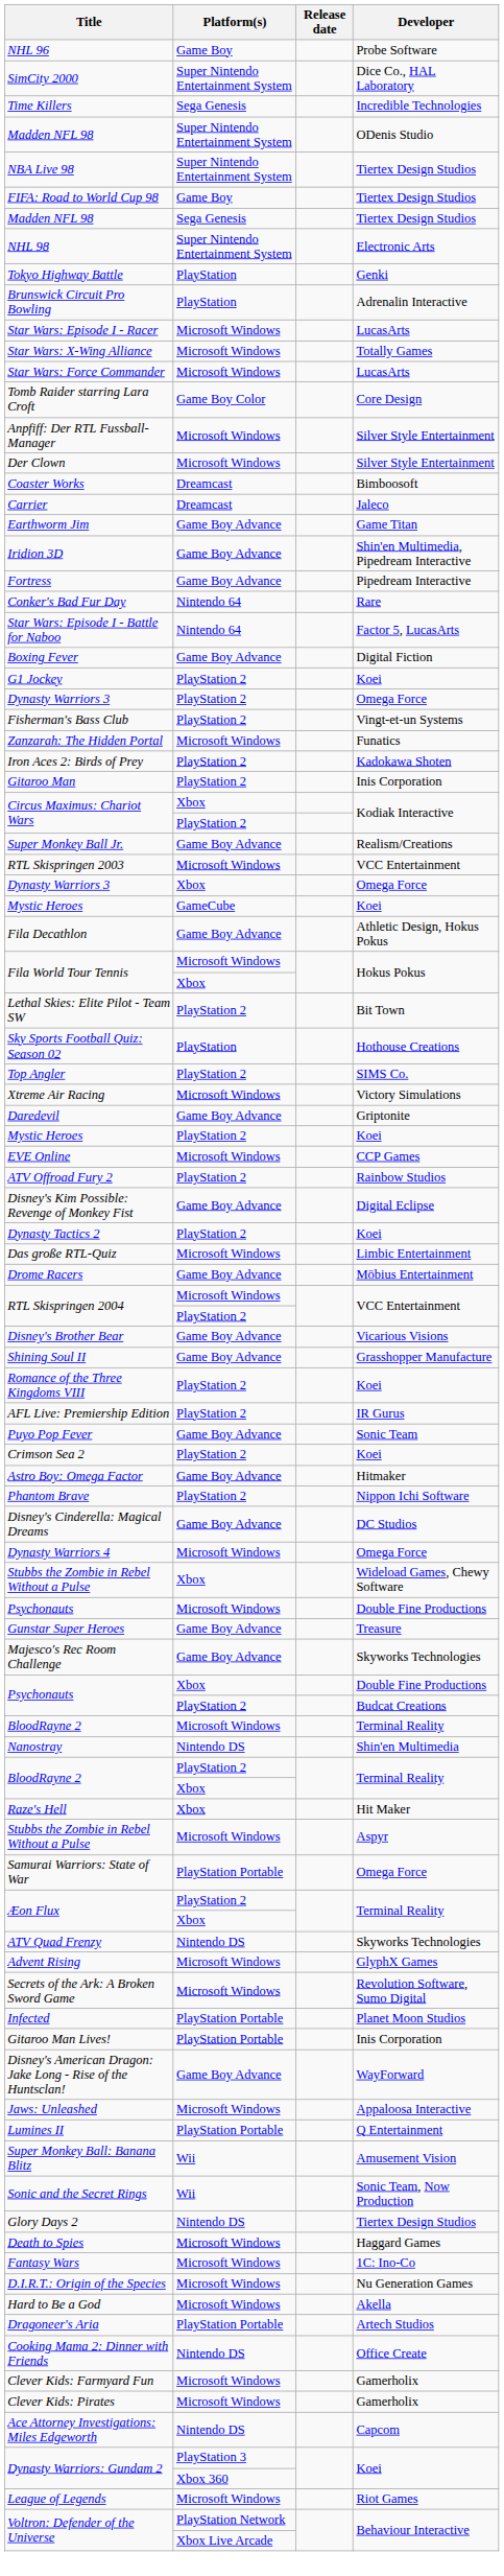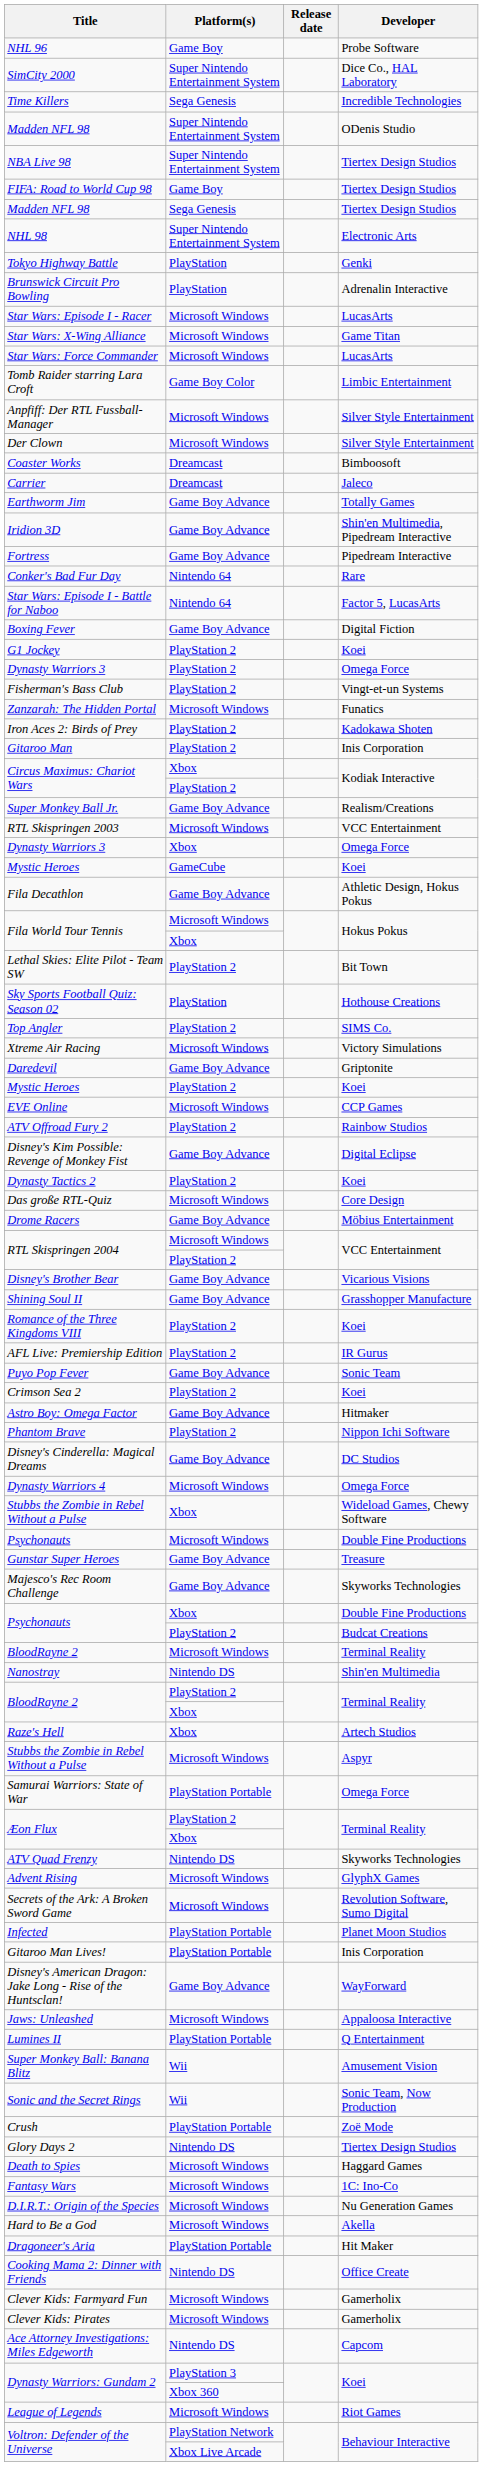 <table class="wikitable sortable">
 <tr>
 <th>Title</th>
 <th>Platform(s)</th>
 <th>Release date</th>
 <th>Developer</th>
 </tr>
 <tr>
 <td><em><a href='#'>NHL 96</a></em></td>
 <td><a href='#'>Game Boy</a></td>
 <td></td>
 <td>Probe Software</td>
 </tr>
 <tr>
 <td><em><a href='#'>SimCity 2000</a></em></td>
 <td><a href='#'>Super Nintendo Entertainment System</a></td>
 <td></td>
 <td>Dice Co., <a href='#'>HAL Laboratory</a></td>
 </tr>
 <tr>
 <td><em><a href='#'>Time Killers</a></em></td>
 <td><a href='#'>Sega Genesis</a></td>
 <td></td>
 <td><a href='#'>Incredible Technologies</a></td>
 </tr>
 <tr>
 <td><em><a href='#'>Madden NFL 98</a></em></td>
 <td><a href='#'>Super Nintendo Entertainment System</a></td>
 <td></td>
 <td>ODenis Studio</td>
 </tr>
 <tr>
 <td><em><a href='#'>NBA Live 98</a></em></td>
 <td><a href='#'>Super Nintendo Entertainment System</a></td>
 <td></td>
 <td><a href='#'>Tiertex Design Studios</a></td>
 </tr>
 <tr>
 <td><em><a href='#'>FIFA: Road to World Cup 98</a></em></td>
 <td><a href='#'>Game Boy</a></td>
 <td></td>
 <td><a href='#'>Tiertex Design Studios</a></td>
 </tr>
 <tr>
 <td><em><a href='#'>Madden NFL 98</a></em></td>
 <td><a href='#'>Sega Genesis</a></td>
 <td></td>
 <td><a href='#'>Tiertex Design Studios</a></td>
 </tr>
 <tr>
 <td><em><a href='#'>NHL 98</a></em></td>
 <td><a href='#'>Super Nintendo Entertainment System</a></td>
 <td></td>
 <td><a href='#'>Electronic Arts</a></td>
 </tr>
 <tr>
 <td><em><a href='#'>Tokyo Highway Battle</a></em></td>
 <td><a href='#'>PlayStation</a></td>
 <td></td>
 <td><a href='#'>Genki</a></td>
 </tr>
 <tr>
 <td><em><a href='#'>Brunswick Circuit Pro Bowling</a></em></td>
 <td><a href='#'>PlayStation</a></td>
 <td></td>
 <td>Adrenalin Interactive</td>
 </tr>
 <tr>
 <td><a href='#'><em>Star Wars: Episode I - Racer</em></a></td>
 <td><a href='#'>Microsoft Windows</a></td>
 <td></td>
 <td><a href='#'>LucasArts</a></td>
 </tr>
 <tr>
 <td><em><a href='#'>Star Wars: X-Wing Alliance</a></em></td>
 <td><a href='#'>Microsoft Windows</a></td>
 <td></td>
-<td><a href='#'>Totally Games</a></td>
+<td><a href='#'>Game Titan</a></td>
 </tr>
 <tr>
 <td><em><a href='#'>Star Wars: Force Commander</a></em></td>
 <td><a href='#'>Microsoft Windows</a></td>
 <td></td>
 <td><a href='#'>LucasArts</a></td>
 </tr>
 <tr>
 <td><em>Tomb Raider starring Lara Croft</em></td>
 <td><a href='#'>Game Boy Color</a></td>
 <td></td>
-<td><a href='#'>Core Design</a></td>
+<td><a href='#'>Limbic Entertainment</a></td>
 </tr>
 <tr>
 <td><em>Anpfiff: Der RTL Fussball-Manager</em></td>
 <td><a href='#'>Microsoft Windows</a></td>
 <td></td>
 <td><a href='#'>Silver Style Entertainment</a></td>
 </tr>
 <tr>
 <td><em>Der Clown</em></td>
 <td><a href='#'>Microsoft Windows</a></td>
 <td></td>
 <td><a href='#'>Silver Style Entertainment</a></td>
 </tr>
 <tr>
 <td><em><a href='#'>Coaster Works</a></em></td>
 <td><a href='#'>Dreamcast</a></td>
 <td></td>
 <td>Bimboosoft</td>
 </tr>
 <tr>
 <td><a href='#'><em>Carrier</em></a></td>
 <td><a href='#'>Dreamcast</a></td>
 <td></td>
 <td><a href='#'>Jaleco</a></td>
 </tr>
 <tr>
 <td><a href='#'><em>Earthworm Jim</em></a></td>
 <td><a href='#'>Game Boy Advance</a></td>
 <td></td>
-<td><a href='#'>Game Titan</a></td>
+<td><a href='#'>Totally Games</a></td>
 </tr>
 <tr>
 <td><em><a href='#'>Iridion 3D</a></em></td>
 <td><a href='#'>Game Boy Advance</a></td>
 <td></td>
 <td><a href='#'>Shin'en Multimedia</a>, Pipedream Interactive</td>
 </tr>
 <tr>
 <td><a href='#'><em>Fortress</em></a></td>
 <td><a href='#'>Game Boy Advance</a></td>
 <td></td>
 <td>Pipedream Interactive</td>
 </tr>
 <tr>
 <td><em><a href='#'>Conker's Bad Fur Day</a></em></td>
 <td><a href='#'>Nintendo 64</a></td>
 <td></td>
 <td><a href='#'>Rare</a></td>
 </tr>
 <tr>
 <td><a href='#'><em>Star Wars: Episode I - Battle for Naboo</em></a></td>
 <td><a href='#'>Nintendo 64</a></td>
 <td></td>
 <td><a href='#'>Factor 5</a>, <a href='#'>LucasArts</a></td>
 </tr>
 <tr>
 <td><em><a href='#'>Boxing Fever</a></em></td>
 <td><a href='#'>Game Boy Advance</a></td>
 <td></td>
 <td>Digital Fiction</td>
 </tr>
 <tr>
 <td><em><a href='#'>G1 Jockey</a></em></td>
 <td><a href='#'>PlayStation 2</a></td>
 <td></td>
 <td><a href='#'>Koei</a></td>
 </tr>
 <tr>
 <td><em><a href='#'>Dynasty Warriors 3</a></em></td>
 <td><a href='#'>PlayStation 2</a></td>
 <td></td>
 <td><a href='#'>Omega Force</a></td>
 </tr>
 <tr>
 <td><em>Fisherman's Bass Club</em></td>
 <td><a href='#'>PlayStation 2</a></td>
 <td></td>
 <td>Vingt-et-un Systems</td>
 </tr>
 <tr>
 <td><a href='#'><em>Zanzarah: The Hidden Portal</em></a></td>
 <td><a href='#'>Microsoft Windows</a></td>
 <td></td>
 <td>Funatics</td>
 </tr>
 <tr>
 <td><em>Iron Aces 2: Birds of Prey</em></td>
 <td><a href='#'>PlayStation 2</a></td>
 <td></td>
 <td><a href='#'>Kadokawa Shoten</a></td>
 </tr>
 <tr>
 <td><em><a href='#'>Gitaroo Man</a></em></td>
 <td><a href='#'>PlayStation 2</a></td>
 <td></td>
 <td>Inis Corporation</td>
 </tr>
 <tr>
 <td rowspan="2"><em><a href='#'>Circus Maximus: Chariot Wars</a></em></td>
 <td><a href='#'>Xbox</a></td>
 <td></td>
 <td rowspan="2">Kodiak Interactive</td>
 </tr>
 <tr>
 <td><a href='#'>PlayStation 2</a></td>
 <td></td>
 </tr>
 <tr>
 <td><em><a href='#'>Super Monkey Ball Jr.</a></em></td>
 <td><a href='#'>Game Boy Advance</a></td>
 <td></td>
 <td>Realism/Creations</td>
 </tr>
 <tr>
 <td><em>RTL Skispringen 2003</em></td>
 <td><a href='#'>Microsoft Windows</a></td>
 <td></td>
 <td>VCC Entertainment</td>
 </tr>
 <tr>
 <td><em><a href='#'>Dynasty Warriors 3</a></em></td>
 <td><a href='#'>Xbox</a></td>
 <td></td>
 <td><a href='#'>Omega Force</a></td>
 </tr>
 <tr>
 <td><em><a href='#'>Mystic Heroes</a></em></td>
 <td><a href='#'>GameCube</a></td>
 <td></td>
 <td><a href='#'>Koei</a></td>
 </tr>
 <tr>
 <td><em>Fila Decathlon</em></td>
 <td><a href='#'>Game Boy Advance</a></td>
 <td></td>
 <td>Athletic Design, Hokus Pokus</td>
 </tr>
 <tr>
 <td rowspan="2"><em>Fila World Tour Tennis</em></td>
 <td><a href='#'>Microsoft Windows</a></td>
 <td rowspan="2"></td>
 <td rowspan="2">Hokus Pokus</td>
 </tr>
 <tr>
 <td><a href='#'>Xbox</a></td>
 </tr>
 <tr>
 <td><em>Lethal Skies: Elite Pilot - Team SW</em></td>
 <td><a href='#'>PlayStation 2</a></td>
 <td></td>
 <td>Bit Town</td>
 </tr>
 <tr>
 <td><a href='#'><em>Sky Sports Football Quiz: Season 02</em></a></td>
 <td><a href='#'>PlayStation</a></td>
 <td></td>
 <td><a href='#'>Hothouse Creations</a></td>
 </tr>
 <tr>
 <td><a href='#'><em>Top Angler</em></a></td>
 <td><a href='#'>PlayStation 2</a></td>
 <td></td>
 <td><a href='#'>SIMS Co.</a></td>
 </tr>
 <tr>
 <td><em>Xtreme Air Racing</em></td>
 <td><a href='#'>Microsoft Windows</a></td>
 <td></td>
 <td>Victory Simulations</td>
 </tr>
 <tr>
 <td><a href='#'><em>Daredevil</em></a></td>
 <td><a href='#'>Game Boy Advance</a></td>
 <td></td>
 <td>Griptonite</td>
 </tr>
 <tr>
 <td><em><a href='#'>Mystic Heroes</a></em></td>
 <td><a href='#'>PlayStation 2</a></td>
 <td></td>
 <td><a href='#'>Koei</a></td>
 </tr>
 <tr>
 <td><a href='#'><em>EVE Online</em></a></td>
 <td><a href='#'>Microsoft Windows</a></td>
 <td></td>
 <td><a href='#'>CCP Games</a></td>
 </tr>
 <tr>
 <td><em><a href='#'>ATV Offroad Fury 2</a></em></td>
 <td><a href='#'>PlayStation 2</a></td>
 <td></td>
 <td><a href='#'>Rainbow Studios</a></td>
 </tr>
 <tr>
 <td><em>Disney's Kim Possible: Revenge of Monkey Fist</em></td>
 <td><a href='#'>Game Boy Advance</a></td>
 <td></td>
 <td><a href='#'>Digital Eclipse</a></td>
 </tr>
 <tr>
 <td><em><a href='#'>Dynasty Tactics 2</a></em></td>
 <td><a href='#'>PlayStation 2</a></td>
 <td></td>
 <td><a href='#'>Koei</a></td>
 </tr>
 <tr>
 <td><em>Das große RTL-Quiz</em></td>
 <td><a href='#'>Microsoft Windows</a></td>
 <td></td>
-<td><a href='#'>Limbic Entertainment</a></td>
+<td><a href='#'>Core Design</a></td>
 </tr>
 <tr>
 <td><em><a href='#'>Drome Racers</a></em></td>
 <td><a href='#'>Game Boy Advance</a></td>
 <td></td>
 <td><a href='#'>Möbius Entertainment</a></td>
 </tr>
 <tr>
 <td rowspan="2"><em>RTL Skispringen 2004</em></td>
 <td><a href='#'>Microsoft Windows</a></td>
 <td rowspan="2"></td>
 <td rowspan="2">VCC Entertainment</td>
 </tr>
 <tr>
 <td><a href='#'>PlayStation 2</a></td>
 </tr>
 <tr>
 <td><a href='#'><em>Disney's Brother Bear</em></a></td>
 <td><a href='#'>Game Boy Advance</a></td>
 <td></td>
 <td><a href='#'>Vicarious Visions</a></td>
 </tr>
 <tr>
 <td><em><a href='#'>Shining Soul II</a></em></td>
 <td><a href='#'>Game Boy Advance</a></td>
 <td></td>
 <td><a href='#'>Grasshopper Manufacture</a></td>
 </tr>
 <tr>
 <td><em><a href='#'>Romance of the Three Kingdoms VIII</a></em></td>
 <td><a href='#'>PlayStation 2</a></td>
 <td></td>
 <td><a href='#'>Koei</a></td>
 </tr>
 <tr>
 <td><em>AFL Live: Premiership Edition</em></td>
 <td><a href='#'>PlayStation 2</a></td>
 <td></td>
 <td><a href='#'>IR Gurus</a></td>
 </tr>
 <tr>
 <td><em><a href='#'>Puyo Pop Fever</a></em></td>
 <td><a href='#'>Game Boy Advance</a></td>
 <td></td>
 <td><a href='#'>Sonic Team</a></td>
 </tr>
 <tr>
 <td><em>Crimson Sea 2</em></td>
 <td><a href='#'>PlayStation 2</a></td>
 <td></td>
 <td><a href='#'>Koei</a></td>
 </tr>
 <tr>
 <td><em><a href='#'>Astro Boy: Omega Factor</a></em></td>
 <td><a href='#'>Game Boy Advance</a></td>
 <td></td>
 <td>Hitmaker</td>
 </tr>
 <tr>
 <td><em><a href='#'>Phantom Brave</a></em></td>
 <td><a href='#'>PlayStation 2</a></td>
 <td></td>
 <td><a href='#'>Nippon Ichi Software</a></td>
 </tr>
 <tr>
 <td><em>Disney's Cinderella: Magical Dreams</em></td>
 <td><a href='#'>Game Boy Advance</a></td>
 <td></td>
 <td><a href='#'>DC Studios</a></td>
 </tr>
 <tr>
 <td><em><a href='#'>Dynasty Warriors 4</a></em></td>
 <td><a href='#'>Microsoft Windows</a></td>
 <td></td>
 <td><a href='#'>Omega Force</a></td>
 </tr>
 <tr>
 <td><em><a href='#'>Stubbs the Zombie in Rebel Without a Pulse</a></em></td>
 <td><a href='#'>Xbox</a></td>
 <td></td>
 <td><a href='#'>Wideload Games</a>, Chewy Software</td>
 </tr>
 <tr>
 <td><em><a href='#'>Psychonauts</a></em></td>
 <td><a href='#'>Microsoft Windows</a></td>
 <td></td>
 <td><a href='#'>Double Fine Productions</a></td>
 </tr>
 <tr>
 <td><em><a href='#'>Gunstar Super Heroes</a></em></td>
 <td><a href='#'>Game Boy Advance</a></td>
 <td></td>
 <td><a href='#'>Treasure</a></td>
 </tr>
 <tr>
 <td><em>Majesco's Rec Room Challenge</em></td>
 <td><a href='#'>Game Boy Advance</a></td>
 <td></td>
 <td>Skyworks Technologies</td>
 </tr>
 <tr>
 <td rowspan="2"><em><a href='#'>Psychonauts</a></em></td>
 <td><a href='#'>Xbox</a></td>
 <td></td>
 <td><a href='#'>Double Fine Productions</a></td>
 </tr>
 <tr>
 <td><a href='#'>PlayStation 2</a></td>
 <td></td>
 <td><a href='#'>Budcat Creations</a></td>
 </tr>
 <tr>
 <td><em><a href='#'>BloodRayne 2</a></em></td>
 <td><a href='#'>Microsoft Windows</a></td>
 <td></td>
 <td><a href='#'>Terminal Reality</a></td>
 </tr>
 <tr>
 <td><em><a href='#'>Nanostray</a></em></td>
 <td><a href='#'>Nintendo DS</a></td>
 <td></td>
 <td><a href='#'>Shin'en Multimedia</a></td>
 </tr>
 <tr>
 <td rowspan="2"><em><a href='#'>BloodRayne 2</a></em></td>
 <td><a href='#'>PlayStation 2</a></td>
 <td rowspan="2"></td>
 <td rowspan="2"><a href='#'>Terminal Reality</a></td>
 </tr>
 <tr>
 <td><a href='#'>Xbox</a></td>
 </tr>
 <tr>
 <td><em><a href='#'>Raze's Hell</a></em></td>
 <td><a href='#'>Xbox</a></td>
 <td></td>
-<td>Hit Maker</td>
+<td><a href='#'>Artech Studios</a></td>
 </tr>
 <tr>
 <td><em><a href='#'>Stubbs the Zombie in Rebel Without a Pulse</a></em></td>
 <td><a href='#'>Microsoft Windows</a></td>
 <td></td>
 <td><a href='#'>Aspyr</a></td>
 </tr>
 <tr>
 <td><em>Samurai Warriors: State of War</em></td>
 <td><a href='#'>PlayStation Portable</a></td>
 <td></td>
 <td><a href='#'>Omega Force</a></td>
 </tr>
 <tr>
 <td rowspan="2"><a href='#'><em>Æon Flux</em></a></td>
 <td><a href='#'>PlayStation 2</a></td>
 <td rowspan="2"></td>
 <td rowspan="2"><a href='#'>Terminal Reality</a></td>
 </tr>
 <tr>
 <td><a href='#'>Xbox</a></td>
 </tr>
 <tr>
 <td><a href='#'><em>ATV Quad Frenzy</em></a></td>
 <td><a href='#'>Nintendo DS</a></td>
 <td></td>
 <td>Skyworks Technologies</td>
 </tr>
 <tr>
 <td><em><a href='#'>Advent Rising</a></em></td>
 <td><a href='#'>Microsoft Windows</a></td>
 <td></td>
 <td><a href='#'>GlyphX Games</a></td>
 </tr>
 <tr>
 <td><em>Secrets of the Ark: A Broken Sword Game</em></td>
 <td><a href='#'>Microsoft Windows</a></td>
 <td></td>
 <td><a href='#'>Revolution Software</a>, <a href='#'>Sumo Digital</a></td>
 </tr>
 <tr>
 <td><a href='#'><em>Infected</em></a></td>
 <td><a href='#'>PlayStation Portable</a></td>
 <td></td>
 <td><a href='#'>Planet Moon Studios</a></td>
 </tr>
 <tr>
 <td><em>Gitaroo Man Lives!</em></td>
 <td><a href='#'>PlayStation Portable</a></td>
 <td></td>
 <td>Inis Corporation</td>
 </tr>
 <tr>
 <td><em>Disney's American Dragon: Jake Long - Rise of the Huntsclan!</em></td>
 <td><a href='#'>Game Boy Advance</a></td>
 <td></td>
 <td><a href='#'>WayForward</a></td>
 </tr>
 <tr>
 <td><a href='#'><em>Jaws: Unleashed</em></a></td>
 <td><a href='#'>Microsoft Windows</a></td>
 <td></td>
 <td><a href='#'>Appaloosa Interactive</a></td>
 </tr>
 <tr>
 <td><em><a href='#'>Lumines II</a></em></td>
 <td><a href='#'>PlayStation Portable</a></td>
 <td></td>
 <td><a href='#'>Q Entertainment</a></td>
 </tr>
 <tr>
 <td><em><a href='#'>Super Monkey Ball: Banana Blitz</a></em></td>
 <td><a href='#'>Wii</a></td>
 <td></td>
 <td><a href='#'>Amusement Vision</a></td>
 </tr>
 <tr>
 <td><em><a href='#'>Sonic and the Secret Rings</a></em></td>
 <td><a href='#'>Wii</a></td>
 <td></td>
 <td><a href='#'>Sonic Team</a>, <a href='#'>Now Production</a></td>
 </tr>
 <tr>
+<td><em>Crush</em></td>
+<td><a href='#'>PlayStation Portable</a></td>
+<td></td>
+<td><a href='#'>Zoë Mode</a></td>
+</tr>
+<tr>
 <td><em>Glory Days 2</em></td>
 <td><a href='#'>Nintendo DS</a></td>
 <td></td>
 <td><a href='#'>Tiertex Design Studios</a></td>
 </tr>
 <tr>
 <td><em><a href='#'>Death to Spies</a></em></td>
 <td><a href='#'>Microsoft Windows</a></td>
 <td></td>
 <td>Haggard Games</td>
 </tr>
 <tr>
 <td><em><a href='#'>Fantasy Wars</a></em></td>
 <td><a href='#'>Microsoft Windows</a></td>
 <td></td>
 <td><a href='#'>1C: Ino-Co</a></td>
 </tr>
 <tr>
 <td><a href='#'><em>D.I.R.T.: Origin of the Species</em></a></td>
 <td><a href='#'>Microsoft Windows</a></td>
 <td></td>
 <td>Nu Generation Games</td>
 </tr>
 <tr>
 <td><em>Hard to Be a God</em></td>
 <td><a href='#'>Microsoft Windows</a></td>
 <td></td>
 <td><a href='#'>Akella</a></td>
 </tr>
 <tr>
 <td><em><a href='#'>Dragoneer's Aria</a></em></td>
 <td><a href='#'>PlayStation Portable</a></td>
 <td></td>
-<td><a href='#'>Artech Studios</a></td>
+<td>Hit Maker</td>
 </tr>
 <tr>
 <td><em><a href='#'>Cooking Mama 2: Dinner with Friends</a></em></td>
 <td><a href='#'>Nintendo DS</a></td>
 <td></td>
 <td><a href='#'>Office Create</a></td>
 </tr>
 <tr>
 <td><em>Clever Kids: Farmyard Fun</em></td>
 <td><a href='#'>Microsoft Windows</a></td>
 <td></td>
 <td>Gamerholix</td>
 </tr>
 <tr>
 <td><em>Clever Kids: Pirates</em></td>
 <td><a href='#'>Microsoft Windows</a></td>
 <td></td>
 <td>Gamerholix</td>
 </tr>
 <tr>
 <td><em><a href='#'>Ace Attorney Investigations: Miles Edgeworth</a></em></td>
 <td><a href='#'>Nintendo DS</a></td>
 <td></td>
 <td><a href='#'>Capcom</a></td>
 </tr>
 <tr>
 <td rowspan="2"><em><a href='#'>Dynasty Warriors: Gundam 2</a></em></td>
 <td><a href='#'>PlayStation 3</a></td>
 <td rowspan="2"></td>
 <td rowspan="2"><a href='#'>Koei</a></td>
 </tr>
 <tr>
 <td><a href='#'>Xbox 360</a></td>
 </tr>
 <tr>
 <td><em><a href='#'>League of Legends</a></em></td>
 <td><a href='#'>Microsoft Windows</a></td>
 <td></td>
 <td><a href='#'>Riot Games</a></td>
 </tr>
 <tr>
 <td rowspan="2"><a href='#'><em>Voltron: Defender of the Universe</em></a></td>
 <td><a href='#'>PlayStation Network</a></td>
 <td rowspan="2"></td>
 <td rowspan="2"><a href='#'>Behaviour Interactive</a></td>
 </tr>
 <tr>
 <td><a href='#'>Xbox Live Arcade</a></td>
 </tr>
 </table>
